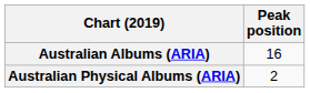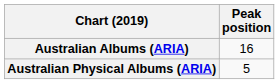 <table class="wikitable plainrowheaders" style="text-align:center">
 <tr>
 <th scope="col">Chart (2019)</th>
 <th scope="col">Peak<br>position</th>
 </tr>
 <tr>
 <th scope="row">Australian Albums (<a href='#'>ARIA</a>)</th>
 <td align=center>16</td>
 </tr>
 <tr>
 <th scope="row">Australian Physical Albums (<a href='#'>ARIA</a>)</th>
-<td align=center>2</td>
+<td align=center>5</td>
 </tr>
 </table>
